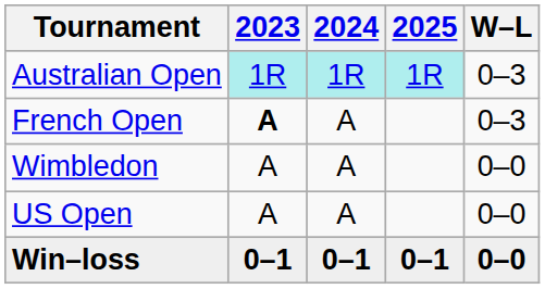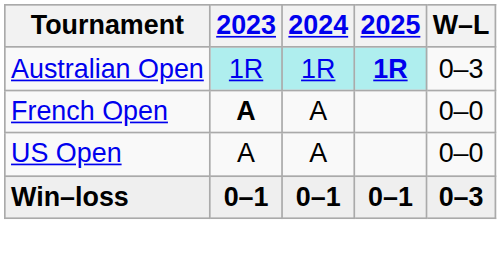 <table class="wikitable" style=text-align:center>
 <tr>
 <th>Tournament</th>
 <th><a href='#'>2023</a></th>
 <th><a href='#'>2024</a></th>
 <th><a href='#'>2025</a></th>
 <th>W–L</th>
 </tr>
 <tr>
 <td align=left><a href='#'>Australian Open</a></td>
 <td bgcolor=afeeee><a href='#'>1R</a></td>
 <td bgcolor=afeeee><a href='#'>1R</a></td>
-<td bgcolor=afeeee><a href='#'>1R</a></td>
+<td bgcolor=afeeee><strong><a href='#'>1R</a></strong></td>
 <td>0–3</td>
 </tr>
 <tr>
 <td align=left><a href='#'>French Open</a></td>
 <td><strong>A</strong></td>
-<td>A</td>
-<td></td>
-<td>0–3</td>
-</tr>
-<tr>
-<td align=left><a href='#'>Wimbledon</a></td>
-<td>A</td>
 <td>A</td>
 <td></td>
 <td>0–0</td>
 </tr>
 <tr>
 <td align=left><a href='#'>US Open</a></td>
 <td>A</td>
 <td>A</td>
 <td></td>
 <td>0–0</td>
 </tr>
 <tr style=background:#efefef;font-weight:bold>
 <td align=left>Win–loss</td>
 <td>0–1</td>
 <td>0–1</td>
 <td>0–1</td>
-<td>0–0</td>
+<td>0–3</td>
 </tr>
 </table>
